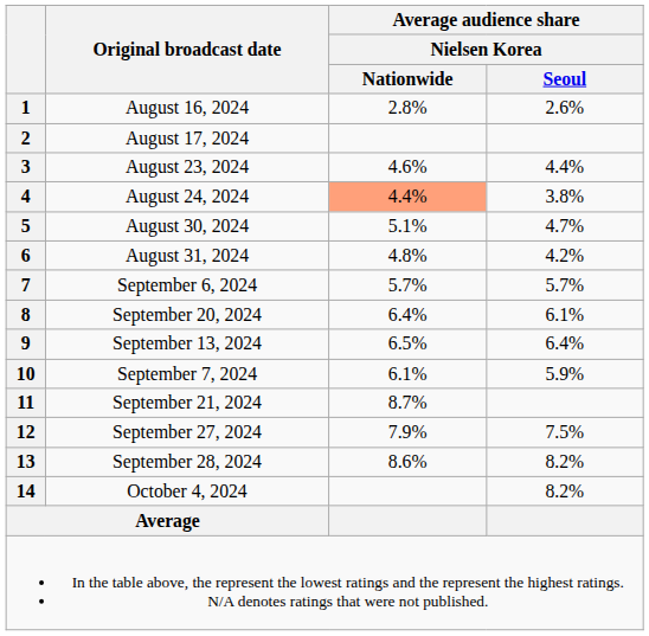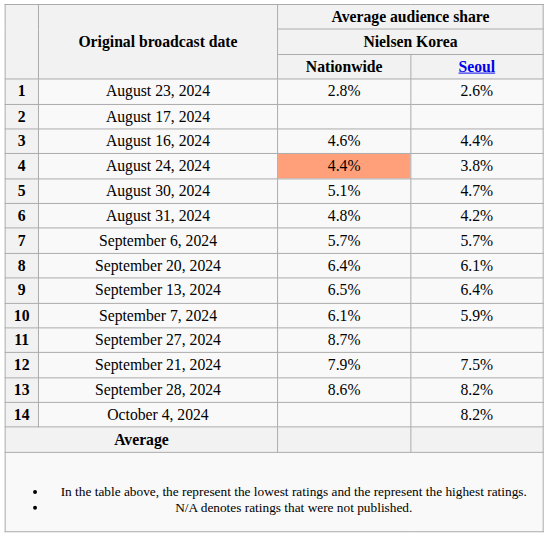 <table class="wikitable" style="margin-left:auto; margin-right:auto; width:550px; text-align:center">
 <tr>
 <th scope="col" rowspan="3"></th>
 <th scope="col" rowspan="3">Original broadcast date</th>
 <th scope="col" colspan="2">Average audience share</th>
 </tr>
 <tr>
 <th scope="col" colspan="2">Nielsen Korea</th>
 </tr>
 <tr>
 <th scope="col" style="width:8em">Nationwide</th>
 <th scope="col" style="width:8em"><a href='#'>Seoul</a></th>
 </tr>
 <tr>
 <th scope="row">1</th>
-<td>August 16, 2024</td>
+<td>August 23, 2024</td>
 <td>2.8% </td>
 <td>2.6% </td>
 </tr>
 <tr>
 <th scope="row">2</th>
 <td>August 17, 2024</td>
 <td><strong></strong> </td>
 <td></td>
 </tr>
 <tr>
 <th scope="row">3</th>
-<td>August 23, 2024</td>
+<td>August 16, 2024</td>
 <td>4.6% </td>
 <td>4.4% </td>
 </tr>
 <tr>
 <th scope="row">4</th>
 <td>August 24, 2024</td>
 <td style="background: lightsalmon;">4.4% </td>
 <td>3.8% </td>
 </tr>
 <tr>
 <th scope="row">5</th>
 <td>August 30, 2024</td>
 <td>5.1% </td>
 <td>4.7% </td>
 </tr>
 <tr>
 <th scope="row">6</th>
 <td>August 31, 2024</td>
 <td>4.8% </td>
 <td>4.2% </td>
 </tr>
 <tr>
 <th scope="row">7</th>
 <td>September 6, 2024</td>
 <td>5.7% </td>
 <td>5.7% </td>
 </tr>
 <tr>
 <th scope="row">8</th>
 <td>September 20, 2024</td>
 <td>6.4% </td>
 <td>6.1% </td>
 </tr>
 <tr>
 <th scope="row">9</th>
 <td>September 13, 2024</td>
 <td>6.5% </td>
 <td>6.4% </td>
 </tr>
 <tr>
 <th scope="row">10</th>
 <td>September 7, 2024</td>
 <td>6.1% </td>
 <td>5.9% </td>
 </tr>
 <tr>
 <th scope="row">11</th>
-<td>September 21, 2024</td>
+<td>September 27, 2024</td>
 <td>8.7% </td>
 <td><strong></strong> </td>
 </tr>
 <tr>
 <th scope="row">12</th>
-<td>September 27, 2024</td>
+<td>September 21, 2024</td>
 <td>7.9% </td>
 <td>7.5% </td>
 </tr>
 <tr>
 <th scope="row">13</th>
 <td>September 28, 2024</td>
 <td>8.6% </td>
 <td>8.2% </td>
 </tr>
 <tr>
 <th scope="row">14</th>
 <td>October 4, 2024</td>
 <td><strong></strong> </td>
 <td>8.2% </td>
 </tr>
 <tr>
 <th scope="col" colspan="2">Average</th>
 <th scope="col"></th>
 <th scope="col"></th>
 </tr>
 <tr>
 <td colspan="5" style="font-size:85%"><br><ul><li>In the table above, the <strong></strong> represent the lowest ratings and the <strong></strong> represent the highest ratings.</li><li>N/A denotes ratings that were not published.</li></ul></td>
 </tr>
 </table>
